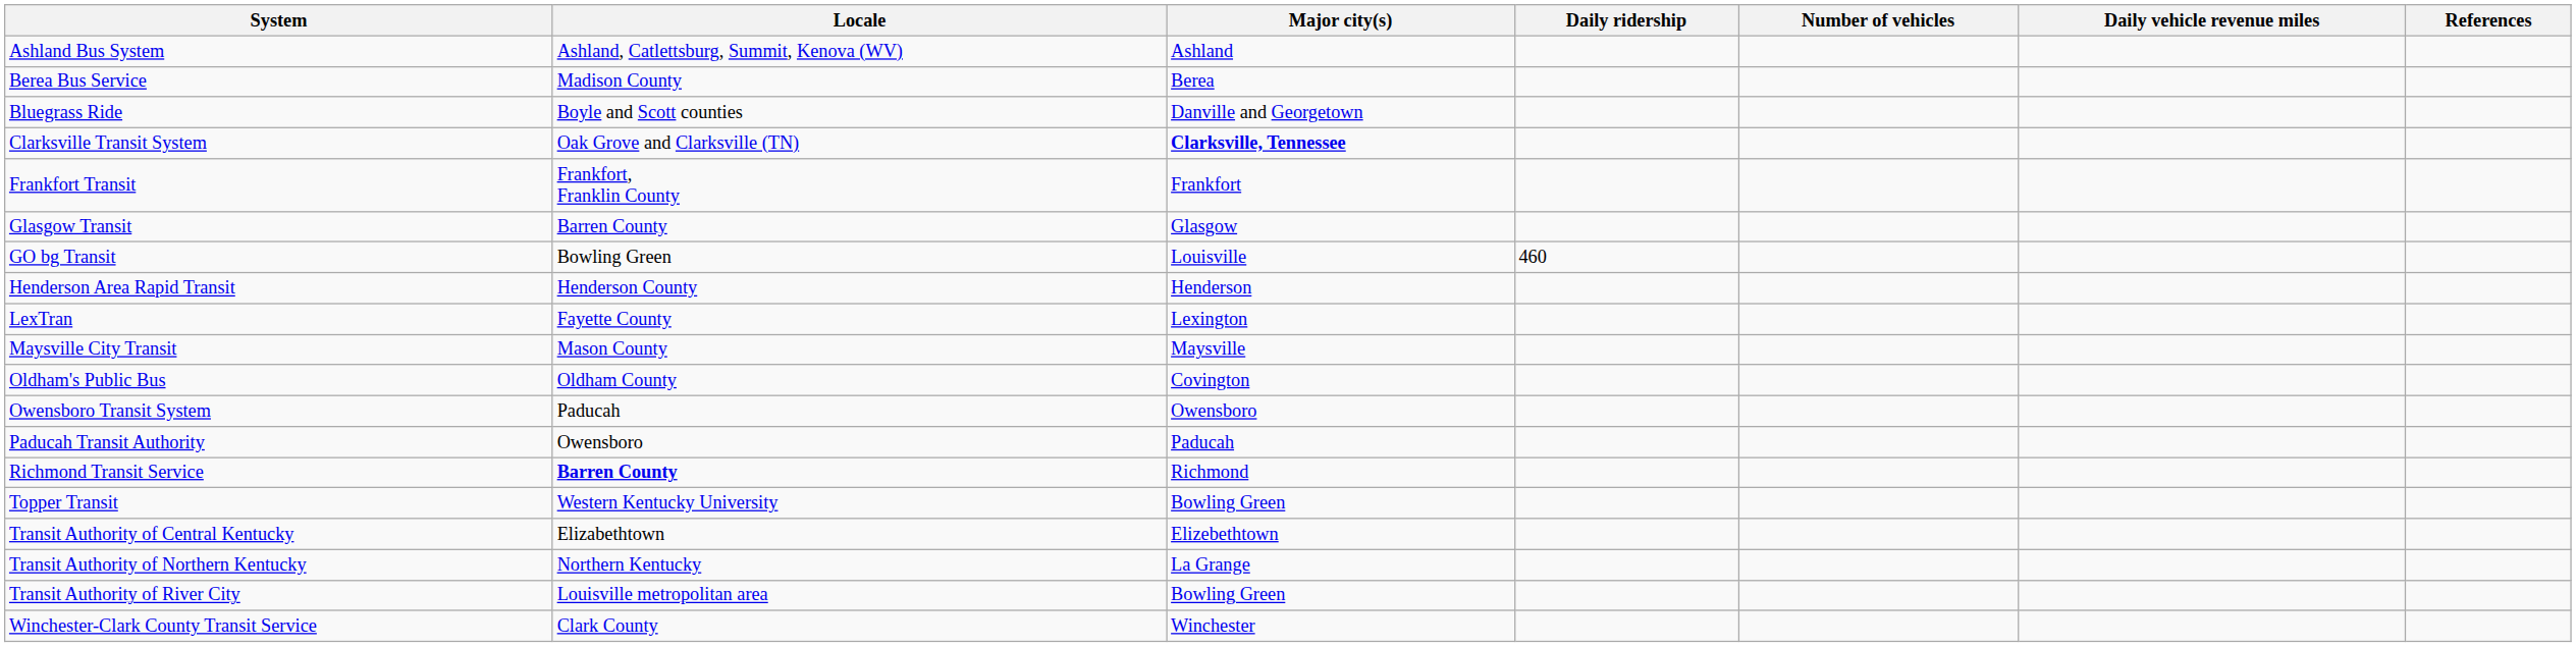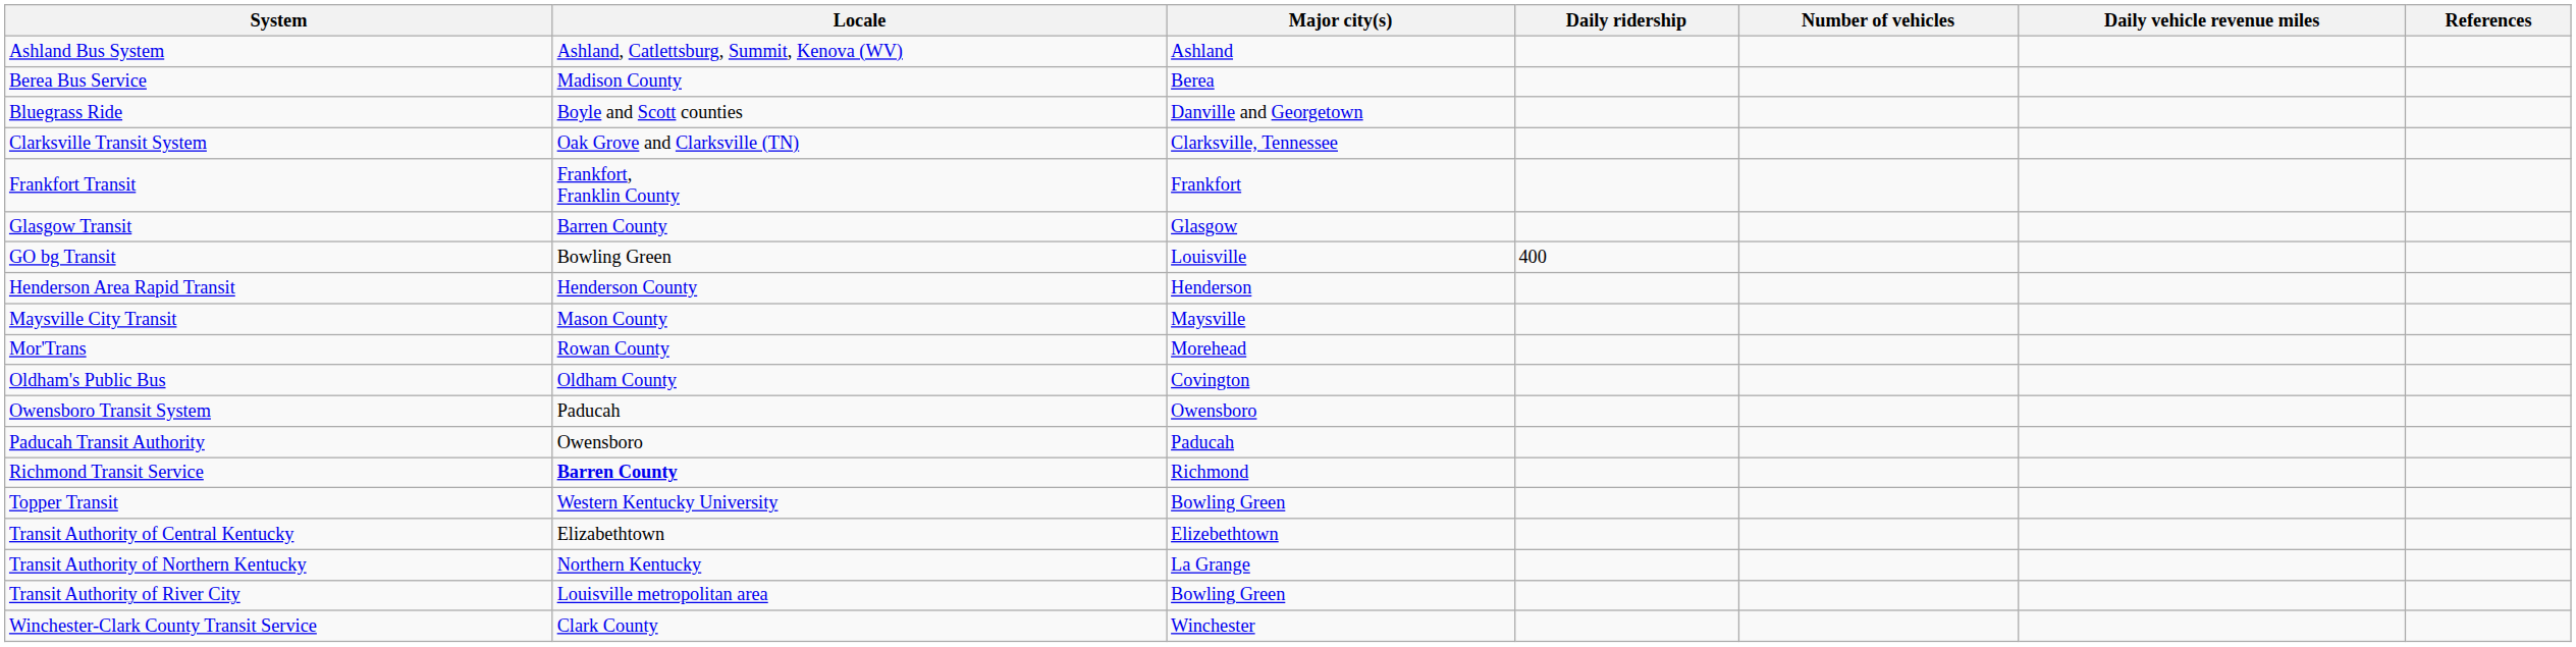 <table class="wikitable sortable" style="font-size: 90%; width: 100%">
 <tr>
 <th>System</th>
 <th>Locale</th>
 <th>Major city(s)</th>
 <th>Daily ridership</th>
 <th>Number of vehicles</th>
 <th>Daily vehicle revenue miles</th>
 <th>References</th>
 </tr>
 <tr>
 <td><a href='#'>Ashland Bus System</a></td>
 <td><a href='#'>Ashland</a>, <a href='#'>Catlettsburg</a>, <a href='#'>Summit</a>, <a href='#'>Kenova (WV)</a></td>
 <td><a href='#'>Ashland</a></td>
 <td></td>
 <td></td>
 <td></td>
 <td></td>
 </tr>
 <tr>
 <td><a href='#'>Berea Bus Service</a></td>
 <td><a href='#'>Madison County</a></td>
 <td><a href='#'>Berea</a></td>
 <td></td>
 <td></td>
 <td></td>
 <td></td>
 </tr>
 <tr>
 <td><a href='#'>Bluegrass Ride</a></td>
 <td><a href='#'>Boyle</a> and <a href='#'>Scott</a> counties</td>
 <td><a href='#'>Danville</a> and <a href='#'>Georgetown</a></td>
 <td></td>
 <td></td>
 <td></td>
 <td></td>
 </tr>
 <tr>
 <td><a href='#'>Clarksville Transit System</a></td>
 <td><a href='#'>Oak Grove</a> and <a href='#'>Clarksville (TN)</a></td>
-<td><strong><a href='#'>Clarksville, Tennessee</a></strong></td>
+<td><a href='#'>Clarksville, Tennessee</a></td>
 <td></td>
 <td></td>
 <td></td>
 <td></td>
 </tr>
 <tr>
 <td><a href='#'>Frankfort Transit</a></td>
 <td><a href='#'>Frankfort</a>,<br><a href='#'>Franklin County</a></td>
 <td><a href='#'>Frankfort</a></td>
 <td></td>
 <td></td>
 <td></td>
 <td></td>
 </tr>
 <tr>
 <td><a href='#'>Glasgow Transit</a></td>
 <td><a href='#'>Barren County</a></td>
 <td><a href='#'>Glasgow</a></td>
 <td></td>
 <td></td>
 <td></td>
 <td></td>
 </tr>
 <tr>
 <td><a href='#'>GO bg Transit</a></td>
 <td>Bowling Green</td>
 <td><a href='#'>Louisville</a></td>
-<td>460</td>
+<td>400</td>
 <td></td>
 <td></td>
 <td></td>
 </tr>
 <tr>
 <td><a href='#'>Henderson Area Rapid Transit</a></td>
 <td><a href='#'>Henderson County</a></td>
 <td><a href='#'>Henderson</a></td>
 <td></td>
 <td></td>
 <td></td>
 <td></td>
 </tr>
 <tr>
-<td><a href='#'>LexTran</a></td>
-<td><a href='#'>Fayette County</a></td>
-<td><a href='#'>Lexington</a></td>
+<td><a href='#'>Maysville City Transit</a></td>
+<td><a href='#'>Mason County</a></td>
+<td><a href='#'>Maysville</a></td>
 <td></td>
 <td></td>
 <td></td>
 <td></td>
 </tr>
 <tr>
-<td><a href='#'>Maysville City Transit</a></td>
-<td><a href='#'>Mason County</a></td>
-<td><a href='#'>Maysville</a></td>
+<td><a href='#'>Mor'Trans</a></td>
+<td><a href='#'>Rowan County</a></td>
+<td><a href='#'>Morehead</a></td>
 <td></td>
 <td></td>
 <td></td>
 <td></td>
 </tr>
 <tr>
 <td><a href='#'>Oldham's Public Bus</a></td>
 <td><a href='#'>Oldham County</a></td>
 <td><a href='#'>Covington</a></td>
 <td></td>
 <td></td>
 <td></td>
 <td></td>
 </tr>
 <tr>
 <td><a href='#'>Owensboro Transit System</a></td>
 <td>Paducah</td>
 <td><a href='#'>Owensboro</a></td>
 <td></td>
 <td></td>
 <td></td>
 <td></td>
 </tr>
 <tr>
 <td><a href='#'>Paducah Transit Authority</a></td>
 <td>Owensboro</td>
 <td><a href='#'>Paducah</a></td>
 <td></td>
 <td></td>
 <td></td>
 <td></td>
 </tr>
 <tr>
 <td><a href='#'>Richmond Transit Service</a></td>
 <td><strong><a href='#'>Barren County</a></strong></td>
 <td><a href='#'>Richmond</a></td>
 <td></td>
 <td></td>
 <td></td>
 <td></td>
 </tr>
 <tr>
 <td><a href='#'>Topper Transit</a></td>
 <td><a href='#'>Western Kentucky University</a></td>
 <td><a href='#'>Bowling Green</a></td>
 <td></td>
 <td></td>
 <td></td>
 <td></td>
 </tr>
 <tr>
 <td><a href='#'>Transit Authority of Central Kentucky</a></td>
 <td>Elizabethtown</td>
 <td><a href='#'>Elizebethtown</a></td>
 <td></td>
 <td></td>
 <td></td>
 <td></td>
 </tr>
 <tr>
 <td><a href='#'>Transit Authority of Northern Kentucky</a></td>
 <td><a href='#'>Northern Kentucky</a></td>
 <td><a href='#'>La Grange</a></td>
 <td></td>
 <td></td>
 <td></td>
 <td></td>
 </tr>
 <tr>
 <td><a href='#'>Transit Authority of River City</a></td>
 <td><a href='#'>Louisville metropolitan area</a></td>
 <td><a href='#'>Bowling Green</a></td>
 <td></td>
 <td></td>
 <td></td>
 <td></td>
 </tr>
 <tr>
 <td><a href='#'>Winchester-Clark County Transit Service</a></td>
 <td><a href='#'>Clark County</a></td>
 <td><a href='#'>Winchester</a></td>
 <td></td>
 <td></td>
 <td></td>
 <td></td>
 </tr>
 </table>
